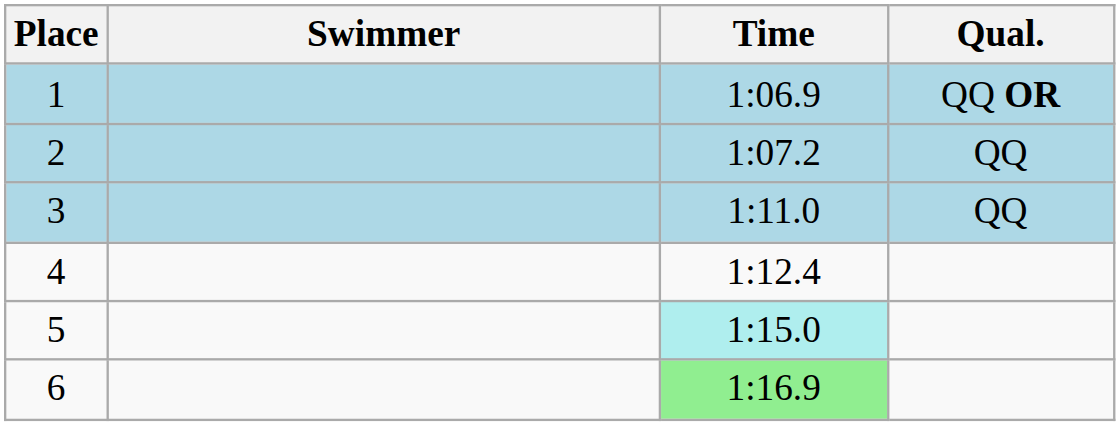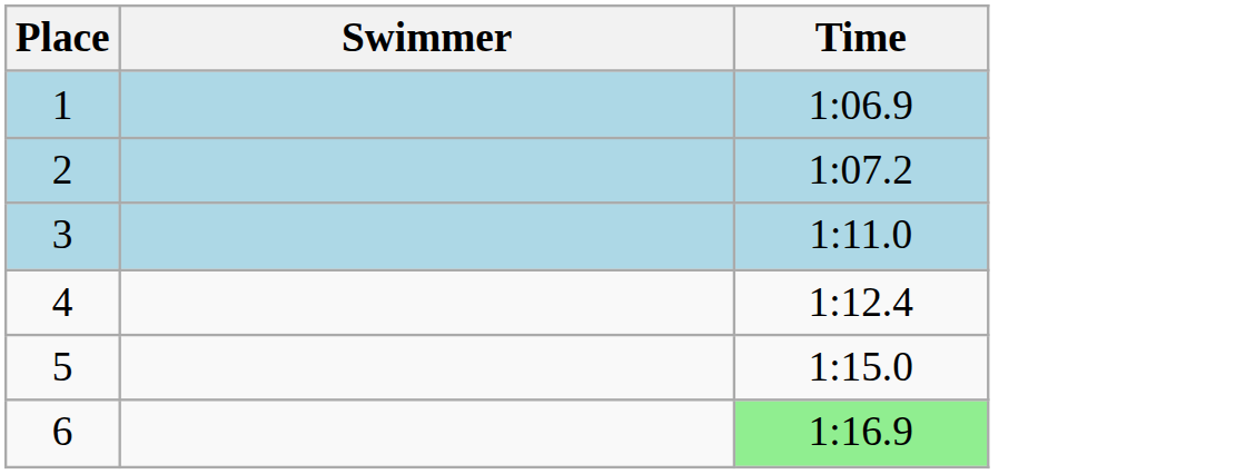 <table class=wikitable style="text-align:center">
 <tr>
 <th>Place</th>
 <th width=230>Swimmer</th>
 <th width=90>Time</th>
-<th width=90>Qual.</th>
 </tr>
 <tr bgcolor=lightblue>
 <td>1</td>
 <td align=left></td>
 <td>1:06.9</td>
-<td>QQ <strong>OR</strong></td>
 </tr>
 <tr bgcolor=lightblue>
 <td>2</td>
 <td align=left></td>
 <td>1:07.2</td>
-<td>QQ</td>
 </tr>
 <tr bgcolor=lightblue>
 <td>3</td>
 <td align=left></td>
 <td>1:11.0</td>
-<td>QQ</td>
 </tr>
 <tr>
 <td>4</td>
 <td align=left></td>
 <td>1:12.4</td>
-<td></td>
 </tr>
 <tr>
 <td>5</td>
 <td align=left></td>
-<td style="background: paleturquoise;">1:15.0</td>
-<td></td>
+<td>1:15.0</td>
 </tr>
 <tr>
 <td>6</td>
 <td align=left></td>
 <td style="background: lightgreen;">1:16.9</td>
-<td></td>
 </tr>
 </table>
